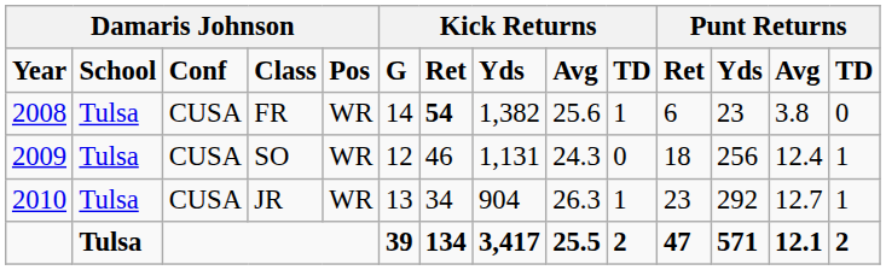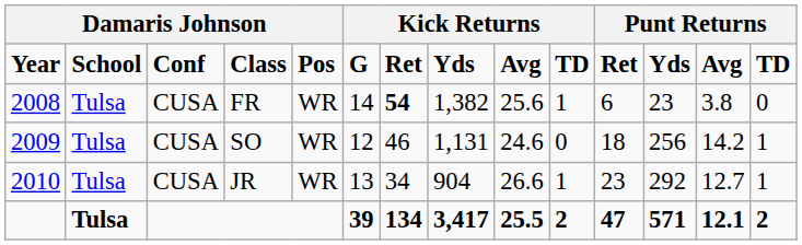 <table class="wikitable">
 <tr style="font-weight:bold; text-align:center;">
 <th colspan="5">Damaris Johnson</th>
 <th colspan="5">Kick Returns</th>
 <th colspan="4">Punt Returns</th>
 </tr>
 <tr style="font-weight:bold;">
 <td>Year</td>
 <td>School</td>
 <td>Conf</td>
 <td>Class</td>
 <td>Pos</td>
 <td>G</td>
 <td>Ret</td>
 <td>Yds</td>
 <td>Avg</td>
 <td>TD</td>
 <td>Ret</td>
 <td>Yds</td>
 <td>Avg</td>
 <td>TD</td>
 </tr>
 <tr>
 <td><a href='#'>2008</a></td>
 <td><a href='#'>Tulsa</a></td>
 <td>CUSA</td>
 <td>FR</td>
 <td>WR</td>
 <td>14</td>
 <td><strong>54</strong></td>
 <td>1,382</td>
 <td>25.6</td>
 <td>1</td>
 <td>6</td>
 <td>23</td>
 <td>3.8</td>
 <td>0</td>
 </tr>
 <tr>
 <td><a href='#'>2009</a></td>
 <td><a href='#'>Tulsa</a></td>
 <td>CUSA</td>
 <td>SO</td>
 <td>WR</td>
 <td>12</td>
 <td>46</td>
 <td>1,131</td>
-<td>24.3</td>
+<td>24.6</td>
 <td>0</td>
 <td>18</td>
 <td>256</td>
-<td>12.4</td>
+<td>14.2</td>
 <td>1</td>
 </tr>
 <tr>
 <td><a href='#'>2010</a></td>
 <td><a href='#'>Tulsa</a></td>
 <td>CUSA</td>
 <td>JR</td>
 <td>WR</td>
 <td>13</td>
 <td>34</td>
 <td>904</td>
-<td>26.3</td>
+<td>26.6</td>
 <td>1</td>
 <td>23</td>
 <td>292</td>
 <td>12.7</td>
 <td>1</td>
 </tr>
 <tr style="font-weight:bold;">
 <td></td>
 <td>Tulsa</td>
 <td colspan="3"></td>
 <td>39</td>
 <td>134</td>
 <td>3,417</td>
 <td>25.5</td>
 <td>2</td>
 <td>47</td>
 <td>571</td>
 <td>12.1</td>
 <td>2</td>
 </tr>
 </table>
